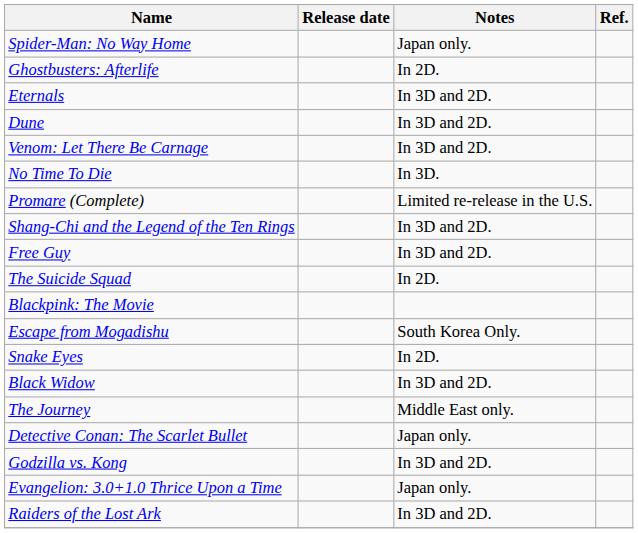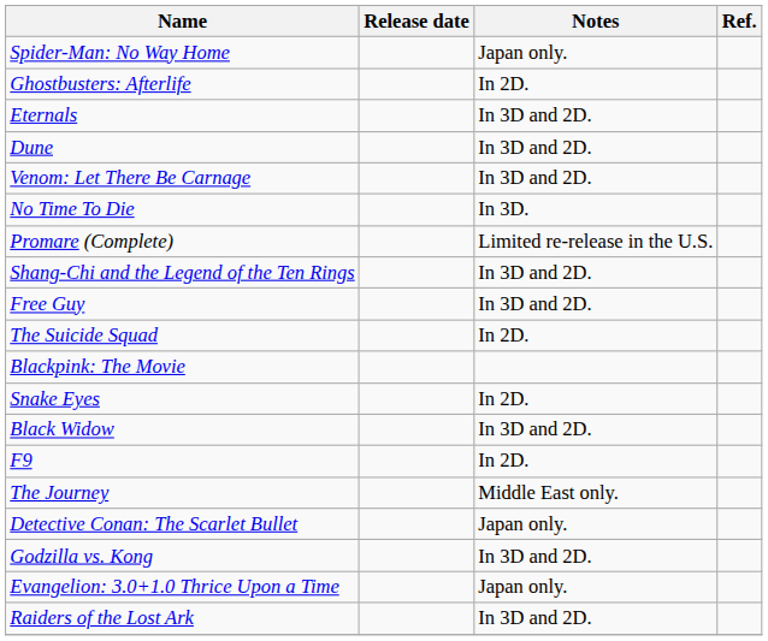 <table class="wikitable sortable collapsible">
 <tr>
 <th scope="col">Name</th>
 <th scope="col">Release date</th>
 <th scope="col" class="unsortable">Notes</th>
 <th scope="col" class="unsortable">Ref.</th>
 </tr>
 <tr>
 <td><em><a href='#'>Spider-Man: No Way Home</a></em></td>
 <td align=center></td>
 <td>Japan only.</td>
 <td></td>
 </tr>
 <tr>
 <td><em><a href='#'>Ghostbusters: Afterlife</a></em></td>
 <td align=center></td>
 <td>In 2D.</td>
 <td></td>
 </tr>
 <tr>
 <td><em><a href='#'>Eternals</a></em></td>
 <td align=center></td>
 <td>In 3D and 2D.</td>
 <td></td>
 </tr>
 <tr>
 <td><em><a href='#'>Dune</a></em></td>
 <td align=center></td>
 <td>In 3D and 2D.</td>
 <td></td>
 </tr>
 <tr>
 <td><em><a href='#'>Venom: Let There Be Carnage</a></em></td>
 <td align=center></td>
 <td>In 3D and 2D.</td>
 <td></td>
 </tr>
 <tr>
 <td><em><a href='#'>No Time To Die</a></em></td>
 <td align=center></td>
 <td>In 3D.</td>
 <td></td>
 </tr>
 <tr>
 <td><em><a href='#'>Promare</a> (Complete)</em></td>
 <td align=center></td>
 <td>Limited re-release in the U.S.</td>
 <td></td>
 </tr>
 <tr>
 <td><em><a href='#'>Shang-Chi and the Legend of the Ten Rings</a></em></td>
 <td align=center></td>
 <td>In 3D and 2D.</td>
 <td></td>
 </tr>
 <tr>
 <td><em><a href='#'>Free Guy</a></em></td>
 <td align=center></td>
 <td>In 3D and 2D.</td>
 <td></td>
 </tr>
 <tr>
 <td><em><a href='#'>The Suicide Squad</a></em></td>
 <td align=center></td>
 <td>In 2D.</td>
 <td></td>
 </tr>
 <tr>
 <td><em><a href='#'>Blackpink: The Movie</a></em></td>
 <td align=center></td>
 <td></td>
 <td></td>
 </tr>
 <tr>
-<td><em><a href='#'>Escape from Mogadishu</a></em></td>
-<td align=center></td>
-<td>South Korea Only.</td>
-<td></td>
-</tr>
-<tr>
 <td><em><a href='#'>Snake Eyes</a></em></td>
 <td align=center></td>
 <td>In 2D.</td>
 <td></td>
 </tr>
 <tr>
 <td><em><a href='#'>Black Widow</a></em></td>
 <td align=center></td>
 <td>In 3D and 2D.</td>
+<td></td>
+</tr>
+<tr>
+<td><em><a href='#'>F9</a></em></td>
+<td align=center></td>
+<td>In 2D.</td>
 <td></td>
 </tr>
 <tr>
 <td><em><a href='#'>The Journey</a></em></td>
 <td align=center></td>
 <td>Middle East only.</td>
 <td></td>
 </tr>
 <tr>
 <td><em><a href='#'>Detective Conan: The Scarlet Bullet</a></em></td>
 <td align=center></td>
 <td>Japan only.</td>
 <td></td>
 </tr>
 <tr>
 <td><em><a href='#'>Godzilla vs. Kong</a></em></td>
 <td align=center></td>
 <td>In 3D and 2D.</td>
 <td></td>
 </tr>
 <tr>
 <td><em><a href='#'>Evangelion: 3.0+1.0 Thrice Upon a Time</a></em></td>
 <td align="center"></td>
 <td>Japan only.</td>
 <td></td>
 </tr>
 <tr>
 <td><em><a href='#'>Raiders of the Lost Ark</a></em></td>
 <td align=center></td>
 <td>In 3D and 2D.</td>
 <td></td>
 </tr>
 <tr>
 </tr>
 </table>
